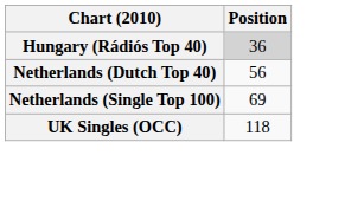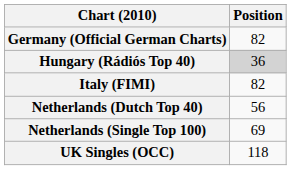 <table class="wikitable sortable plainrowheaders" style="text-align:center;">
 <tr>
 <th>Chart (2010)</th>
 <th>Position</th>
 </tr>
 <tr>
+<th scope="row">Germany (Official German Charts)</th>
+<td align="center">82</td>
+</tr>
+<tr>
 <th scope="row">Hungary (Rádiós Top 40)</th>
 <td style="background: lightgrey;">36</td>
+</tr>
+<tr>
+<th scope="row">Italy (FIMI)</th>
+<td>82</td>
 </tr>
 <tr>
 <th scope="row">Netherlands (Dutch Top 40)</th>
 <td>56</td>
 </tr>
 <tr>
 <th scope="row">Netherlands (Single Top 100)</th>
 <td>69</td>
 </tr>
 <tr>
 <th scope="row">UK Singles (OCC)</th>
 <td>118</td>
 </tr>
 </table>
